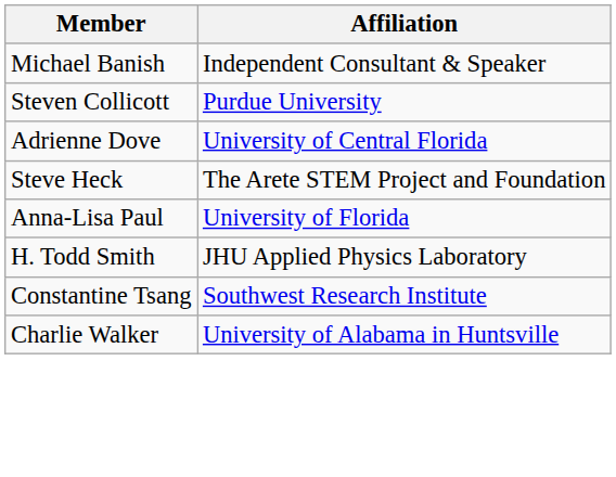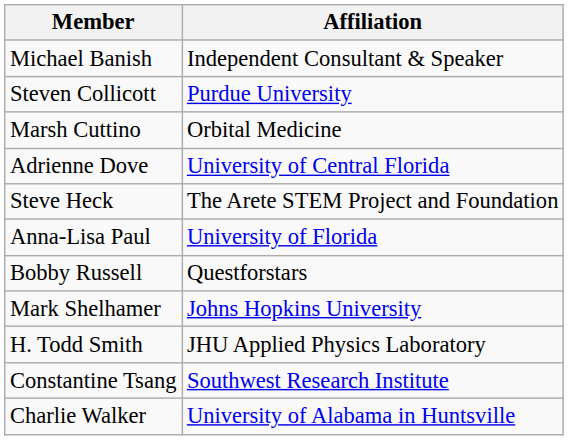 <table class="wikitable">
 <tr>
 <th>Member</th>
 <th>Affiliation</th>
 </tr>
 <tr>
 <td>Michael Banish</td>
 <td>Independent Consultant & Speaker</td>
 </tr>
 <tr>
 <td>Steven Collicott</td>
 <td><a href='#'>Purdue University</a></td>
 </tr>
 <tr>
+<td>Marsh Cuttino</td>
+<td>Orbital Medicine</td>
+</tr>
+<tr>
 <td>Adrienne Dove</td>
 <td><a href='#'>University of Central Florida</a></td>
 </tr>
 <tr>
 <td>Steve Heck</td>
 <td>The Arete STEM Project and Foundation</td>
 </tr>
 <tr>
 <td>Anna-Lisa Paul</td>
 <td><a href='#'>University of Florida</a></td>
+</tr>
+<tr>
+<td>Bobby Russell</td>
+<td>Questforstars</td>
+</tr>
+<tr>
+<td>Mark Shelhamer</td>
+<td><a href='#'>Johns Hopkins University</a></td>
 </tr>
 <tr>
 <td>H. Todd Smith</td>
 <td>JHU Applied Physics Laboratory</td>
 </tr>
 <tr>
 <td>Constantine Tsang</td>
 <td><a href='#'>Southwest Research Institute</a></td>
 </tr>
 <tr>
 <td>Charlie Walker</td>
 <td><a href='#'>University of Alabama in Huntsville</a></td>
 </tr>
 </table>
